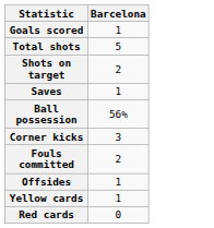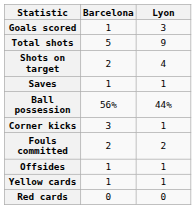 <table class="wikitable plainrowheaders" style="text-align:center">
 <tr>
 <th scope="col" style="width:100px">Statistic</th>
 <th scope="col" style="width:70px">Barcelona</th>
+<th scope="col" style="width:70px">Lyon</th>
 </tr>
 <tr>
 <th scope=row>Goals scored</th>
 <td>1</td>
+<td>3</td>
 </tr>
 <tr>
 <th scope=row>Total shots</th>
 <td>5</td>
+<td>9</td>
 </tr>
 <tr>
 <th scope=row>Shots on target</th>
 <td>2</td>
+<td>4</td>
 </tr>
 <tr>
 <th scope=row>Saves</th>
+<td>1</td>
 <td>1</td>
 </tr>
 <tr>
 <th scope=row>Ball possession</th>
 <td>56%</td>
+<td>44%</td>
 </tr>
 <tr>
 <th scope=row>Corner kicks</th>
 <td>3</td>
+<td>1</td>
 </tr>
 <tr>
 <th scope=row>Fouls committed</th>
+<td>2</td>
 <td>2</td>
 </tr>
 <tr>
 <th scope=row>Offsides</th>
 <td>1</td>
+<td>1</td>
 </tr>
 <tr>
 <th scope=row>Yellow cards</th>
+<td>1</td>
 <td>1</td>
 </tr>
 <tr>
 <th scope=row>Red cards</th>
 <td>0</td>
+<td>0</td>
 </tr>
 </table>
